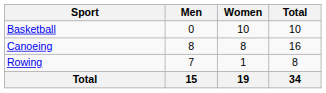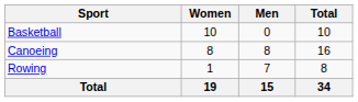 <table class="wikitable" style="text-align:center; font-size:85%;">
 <tr>
 <th width=200>Sport</th>
+<th width=60>Women</th>
 <th width=60>Men</th>
-<th width=60>Women</th>
 <th width=60>Total</th>
 </tr>
 <tr>
 <td align=left><a href='#'>Basketball</a></td>
+<td>10</td>
 <td>0</td>
-<td>10</td>
 <td>10</td>
 </tr>
 <tr>
 <td align=left><a href='#'>Canoeing</a></td>
 <td>8</td>
 <td>8</td>
 <td>16</td>
 </tr>
 <tr>
 <td align=left><a href='#'>Rowing</a></td>
+<td>1</td>
 <td>7</td>
-<td>1</td>
 <td>8</td>
 </tr>
 <tr>
 <th>Total</th>
+<th>19</th>
 <th>15</th>
-<th>19</th>
 <th>34</th>
 </tr>
 </table>
